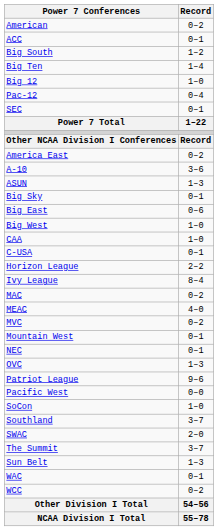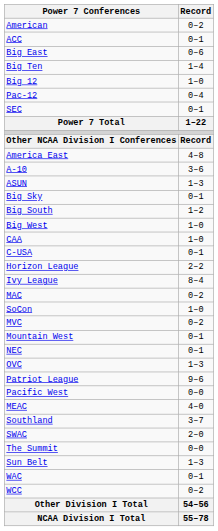 <table class="wikitable">
 <tr>
 <th>Power 7 Conferences</th>
 <th>Record</th>
 </tr>
 <tr>
 <td><a href='#'>American</a></td>
 <td align=center>0–2</td>
 </tr>
 <tr>
 <td><a href='#'>ACC</a></td>
 <td align=center>0–1</td>
 </tr>
 <tr>
-<td><a href='#'>Big South</a></td>
-<td align=center>1–2</td>
+<td><a href='#'>Big East</a></td>
+<td align=center>0–6</td>
 </tr>
 <tr>
 <td><a href='#'>Big Ten</a></td>
 <td align=center>1–4</td>
 </tr>
 <tr>
 <td><a href='#'>Big 12</a></td>
 <td align=center>1–0</td>
 </tr>
 <tr>
 <td><a href='#'>Pac-12</a></td>
 <td align=center>0–4</td>
 </tr>
 <tr>
 <td><a href='#'>SEC</a></td>
 <td align=center>0–1</td>
 </tr>
 <tr>
 <th>Power 7 Total</th>
 <th>1–22</th>
 </tr>
 <tr>
 <th colspan="2" style="background:lightgrey;"></th>
 </tr>
 <tr>
 <th>Other NCAA Division I Conferences</th>
 <th>Record</th>
 </tr>
 <tr>
 <td><a href='#'>America East</a></td>
-<td align=center>0–2</td>
+<td align=center>4–8</td>
 </tr>
 <tr>
 <td><a href='#'>A-10</a></td>
 <td align=center>3–6</td>
 </tr>
 <tr>
 <td><a href='#'>ASUN</a></td>
 <td align=center>1–3</td>
 </tr>
 <tr>
 <td><a href='#'>Big Sky</a></td>
 <td align=center>0–1</td>
 </tr>
 <tr>
-<td><a href='#'>Big East</a></td>
-<td align=center>0–6</td>
+<td><a href='#'>Big South</a></td>
+<td align=center>1–2</td>
 </tr>
 <tr>
 <td><a href='#'>Big West</a></td>
 <td align=center>1–0</td>
 </tr>
 <tr>
 <td><a href='#'>CAA</a></td>
 <td align=center>1–0</td>
 </tr>
 <tr>
 <td><a href='#'>C-USA</a></td>
 <td align=center>0–1</td>
 </tr>
 <tr>
 <td><a href='#'>Horizon League</a></td>
 <td align=center>2–2</td>
 </tr>
 <tr>
 <td><a href='#'>Ivy League</a></td>
 <td align=center>8–4</td>
 </tr>
 <tr>
 <td><a href='#'>MAC</a></td>
 <td align=center>0–2</td>
 </tr>
 <tr>
-<td><a href='#'>MEAC</a></td>
-<td align=center>4–0</td>
+<td><a href='#'>SoCon</a></td>
+<td align=center>1–0</td>
 </tr>
 <tr>
 <td><a href='#'>MVC</a></td>
 <td align=center>0–2</td>
 </tr>
 <tr>
 <td><a href='#'>Mountain West</a></td>
 <td align=center>0–1</td>
 </tr>
 <tr>
 <td><a href='#'>NEC</a></td>
 <td align=center>0–1</td>
 </tr>
 <tr>
 <td><a href='#'>OVC</a></td>
 <td align=center>1–3</td>
 </tr>
 <tr>
 <td><a href='#'>Patriot League</a></td>
 <td align=center>9–6</td>
 </tr>
 <tr>
 <td><a href='#'>Pacific West</a></td>
 <td align=center>0–0</td>
 </tr>
 <tr>
-<td><a href='#'>SoCon</a></td>
-<td align=center>1–0</td>
+<td><a href='#'>MEAC</a></td>
+<td align=center>4–0</td>
 </tr>
 <tr>
 <td><a href='#'>Southland</a></td>
 <td align=center>3–7</td>
 </tr>
 <tr>
 <td><a href='#'>SWAC</a></td>
 <td align=center>2–0</td>
 </tr>
 <tr>
 <td><a href='#'>The Summit</a></td>
-<td align=center>3–7</td>
+<td align=center>0–0</td>
 </tr>
 <tr>
 <td><a href='#'>Sun Belt</a></td>
 <td align=center>1–3</td>
 </tr>
 <tr>
 <td><a href='#'>WAC</a></td>
 <td align=center>0–1</td>
 </tr>
 <tr>
 <td><a href='#'>WCC</a></td>
 <td align=center>0–2</td>
 </tr>
 <tr>
 <th>Other Division I Total</th>
 <th>54–56</th>
 </tr>
 <tr>
 <th>NCAA Division I Total</th>
 <th>55–78</th>
 </tr>
 </table>
